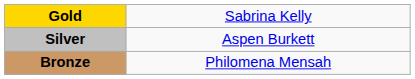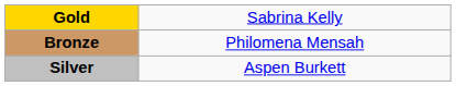 <table class="wikitable" style="text-align:center; " width="35%">
 <tr>
 <td bgcolor="gold"><strong>Gold</strong></td>
 <td><a href='#'>Sabrina Kelly</a><br>  <small><em></em></small></td>
 </tr>
 <tr>
+<td bgcolor="CC9966"><strong>Bronze</strong></td>
+<td><a href='#'>Philomena Mensah</a><br>  <small><em></em></small></td>
+</tr>
+<tr>
 <td bgcolor="silver"><strong>Silver</strong></td>
 <td><a href='#'>Aspen Burkett</a><br>  <small><em></em></small></td>
 </tr>
-<tr>
-<td bgcolor="CC9966"><strong>Bronze</strong></td>
-<td><a href='#'>Philomena Mensah</a><br>  <small><em></em></small></td>
-</tr>
 </table>
